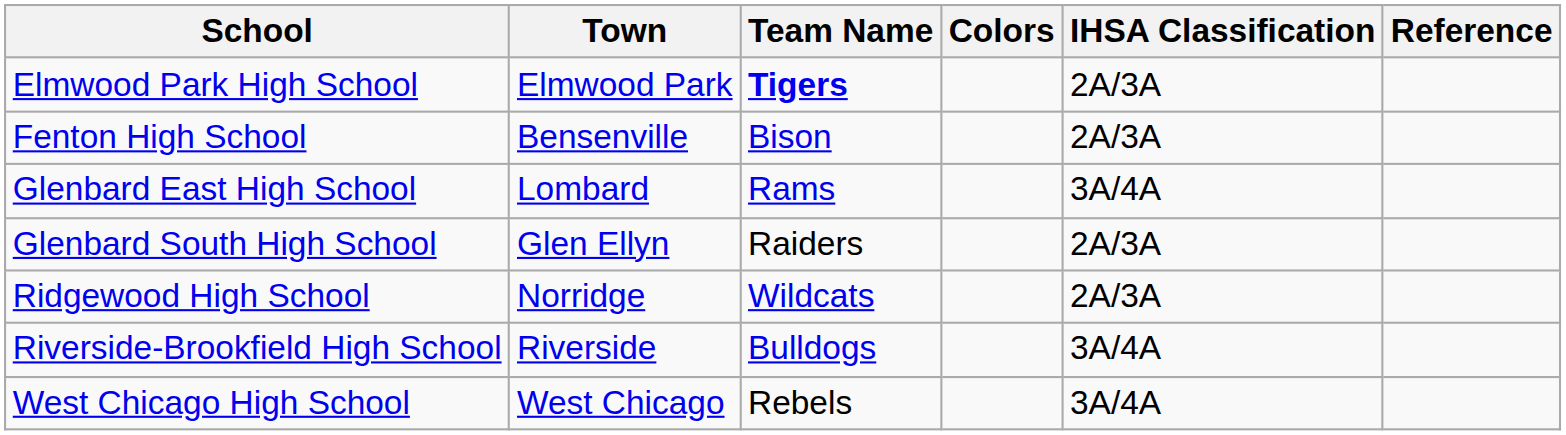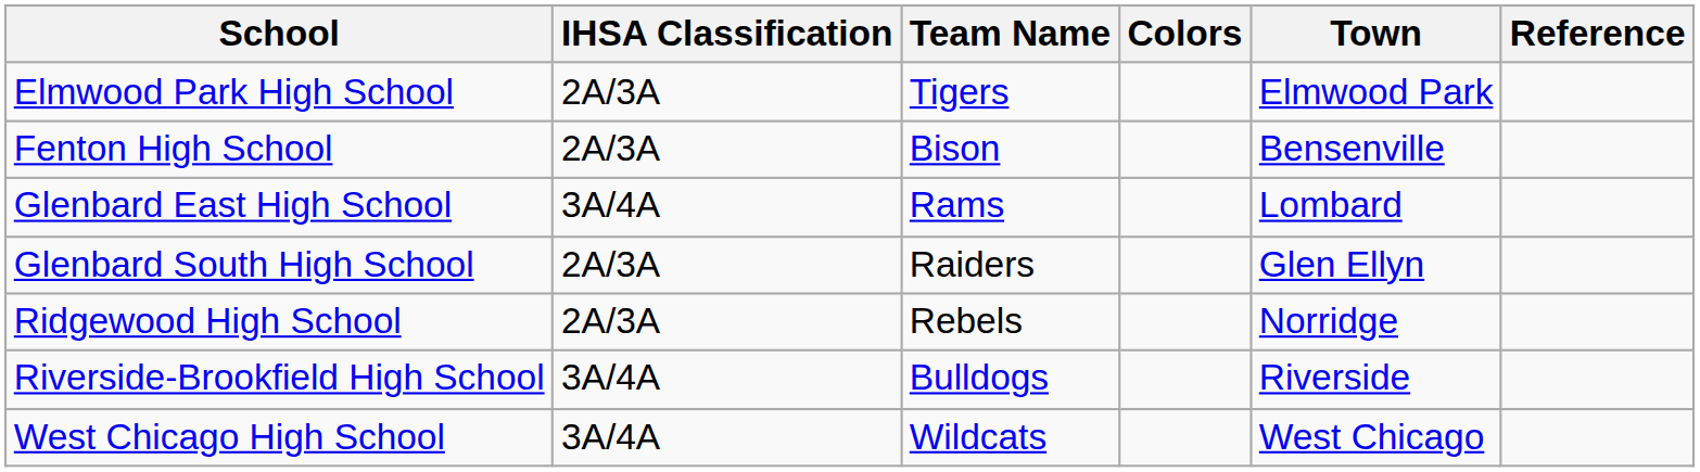 <table class="wikitable">
 <tr>
 <th>School</th>
-<th>Town</th>
+<th>IHSA Classification</th>
 <th>Team Name</th>
 <th>Colors</th>
-<th>IHSA Classification</th>
+<th>Town</th>
 <th>Reference</th>
 </tr>
 <tr>
 <td><a href='#'>Elmwood Park High School</a></td>
+<td>2A/3A</td>
+<td><a href='#'>Tigers</a></td>
+<td> </td>
 <td><a href='#'>Elmwood Park</a></td>
-<td><strong><a href='#'>Tigers</a></strong></td>
-<td> </td>
-<td>2A/3A</td>
 <td></td>
 </tr>
 <tr>
 <td><a href='#'>Fenton High School</a></td>
-<td><a href='#'>Bensenville</a></td>
+<td>2A/3A</td>
 <td><a href='#'>Bison</a></td>
 <td> </td>
-<td>2A/3A</td>
+<td><a href='#'>Bensenville</a></td>
 <td></td>
 </tr>
 <tr>
 <td><a href='#'>Glenbard East High School</a></td>
-<td><a href='#'>Lombard</a></td>
+<td>3A/4A</td>
 <td><a href='#'>Rams</a></td>
 <td>  </td>
-<td>3A/4A</td>
+<td><a href='#'>Lombard</a></td>
 <td></td>
 </tr>
 <tr>
 <td><a href='#'>Glenbard South High School</a></td>
-<td><a href='#'>Glen Ellyn</a></td>
+<td>2A/3A</td>
 <td>Raiders</td>
 <td>  </td>
-<td>2A/3A</td>
+<td><a href='#'>Glen Ellyn</a></td>
 <td></td>
 </tr>
 <tr>
 <td><a href='#'>Ridgewood High School</a></td>
+<td>2A/3A</td>
+<td>Rebels</td>
+<td> </td>
 <td><a href='#'>Norridge</a></td>
-<td><a href='#'>Wildcats</a></td>
-<td> </td>
-<td>2A/3A</td>
 <td></td>
 </tr>
 <tr>
 <td><a href='#'>Riverside-Brookfield High School</a></td>
-<td><a href='#'>Riverside</a></td>
+<td>3A/4A</td>
 <td><a href='#'>Bulldogs</a></td>
 <td> </td>
-<td>3A/4A</td>
+<td><a href='#'>Riverside</a></td>
 <td></td>
 </tr>
 <tr>
 <td><a href='#'>West Chicago High School</a></td>
+<td>3A/4A</td>
+<td><a href='#'>Wildcats</a></td>
+<td> </td>
 <td><a href='#'>West Chicago</a></td>
-<td>Rebels</td>
-<td> </td>
-<td>3A/4A</td>
 <td></td>
 </tr>
 </table>
